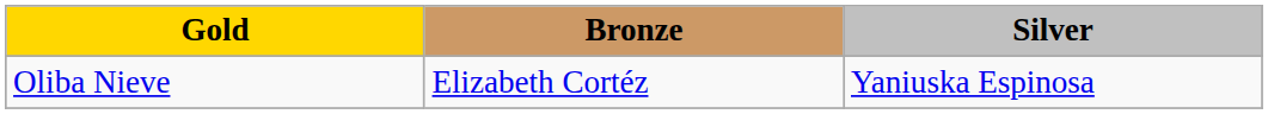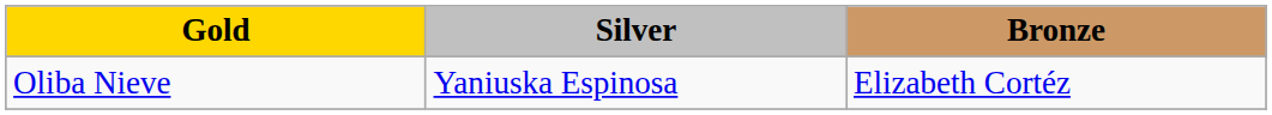 <table class="wikitable" style="text-align:left">
 <tr align="center">
 <td width=200 bgcolor=gold><strong>Gold</strong></td>
+<td width=200 bgcolor=silver><strong>Silver</strong></td>
 <td width=200 bgcolor=CC9966><strong>Bronze</strong></td>
-<td width=200 bgcolor=silver><strong>Silver</strong></td>
 </tr>
 <tr>
 <td><a href='#'>Oliba Nieve</a><br><em></em></td>
+<td><a href='#'>Yaniuska Espinosa</a><br><em></em></td>
 <td><a href='#'>Elizabeth Cortéz</a><br><em></em></td>
-<td><a href='#'>Yaniuska Espinosa</a><br><em></em></td>
 </tr>
 </table>
